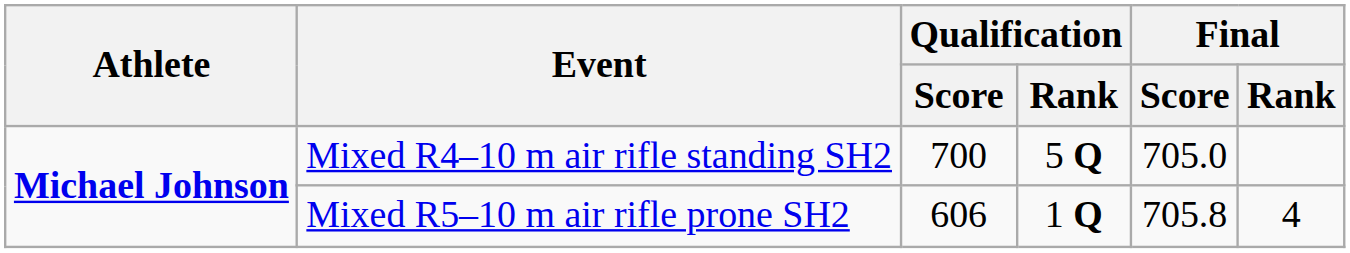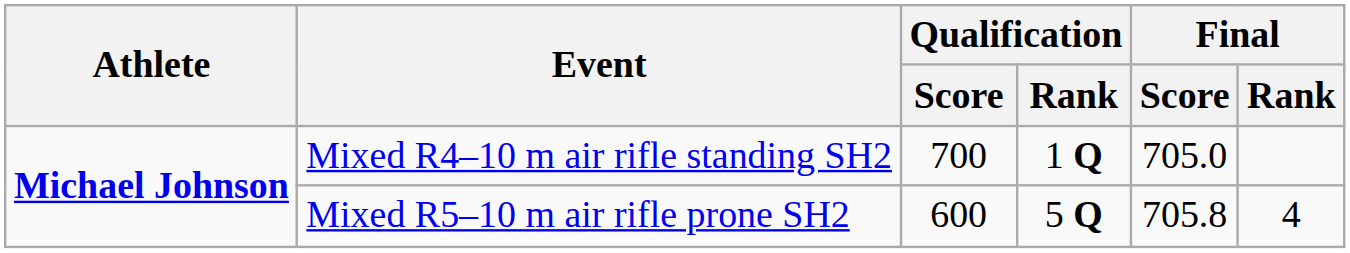 <table class=wikitable>
 <tr>
 <th rowspan="2">Athlete</th>
 <th rowspan="2">Event</th>
 <th colspan="2">Qualification</th>
 <th colspan="2">Final</th>
 </tr>
 <tr>
 <th>Score</th>
 <th>Rank</th>
 <th>Score</th>
 <th>Rank</th>
 </tr>
 <tr>
 <td rowspan="2"><strong><a href='#'>Michael Johnson</a></strong></td>
 <td><a href='#'>Mixed R4–10 m air rifle standing SH2</a></td>
 <td align="center">700</td>
-<td align="center">5 <strong>Q</strong></td>
+<td align="center">1 <strong>Q</strong></td>
 <td align="center">705.0</td>
 <td align="center"></td>
 </tr>
 <tr>
 <td><a href='#'>Mixed R5–10 m air rifle prone SH2</a></td>
-<td align="center">606</td>
-<td align="center">1 <strong>Q</strong></td>
+<td align="center">600</td>
+<td align="center">5 <strong>Q</strong></td>
 <td align="center">705.8</td>
 <td align="center">4</td>
 </tr>
 </table>
